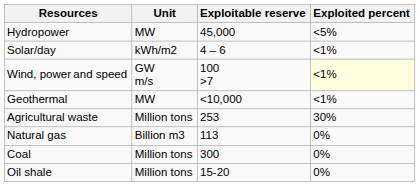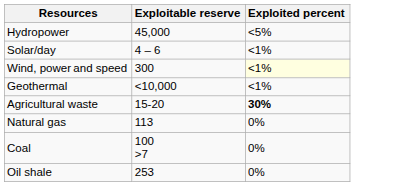 <table class="wikitable">
 <tr>
 <th>Resources</th>
-<th>Unit</th>
 <th>Exploitable reserve </th>
 <th>Exploited percent </th>
 </tr>
 <tr>
 <td>Hydropower </td>
-<td>MW</td>
 <td>45,000 </td>
 <td><5% </td>
 </tr>
 <tr>
 <td>Solar/day </td>
-<td>kWh/m2 </td>
 <td>4 – 6 </td>
 <td><1% </td>
 </tr>
 <tr>
 <td>Wind, power and speed </td>
-<td>GW <br>m/s </td>
-<td>100 <br>>7 </td>
+<td>300 </td>
 <td style="background: lightyellow;"><1% </td>
 </tr>
 <tr>
 <td>Geothermal </td>
-<td>MW </td>
 <td><10,000 </td>
 <td><1% </td>
 </tr>
 <tr>
 <td>Agricultural waste </td>
-<td>Million tons </td>
-<td>253 </td>
-<td>30% </td>
+<td>15-20 </td>
+<td><strong>30% </strong></td>
 </tr>
 <tr>
 <td>Natural gas</td>
-<td>Billion m3 </td>
 <td>113 </td>
 <td>0% </td>
 </tr>
 <tr>
 <td>Coal </td>
-<td>Million tons </td>
-<td>300 </td>
+<td>100 <br>>7 </td>
 <td>0% </td>
 </tr>
 <tr>
 <td>Oil shale </td>
-<td>Million tons </td>
-<td>15-20 </td>
+<td>253 </td>
 <td>0%</td>
 </tr>
 </table>
